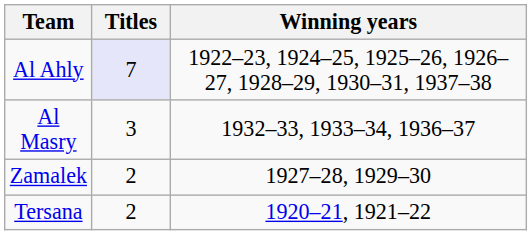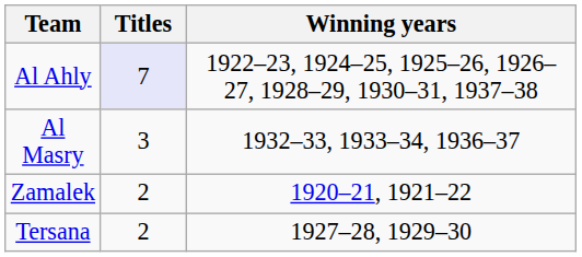 <table class="wikitable" style="text-align:center;" width=30%>
 <tr>
 <th style="width:15%;">Team</th>
 <th style="width:15%;">Titles</th>
 <th style="width:500%;">Winning years</th>
 </tr>
 <tr>
 <td><a href='#'>Al Ahly</a></td>
 <td style="background: lavender;">7</td>
 <td>1922–23, 1924–25, 1925–26, 1926–27, 1928–29, 1930–31, 1937–38</td>
 </tr>
 <tr>
 <td><a href='#'>Al Masry</a></td>
 <td>3</td>
 <td>1932–33, 1933–34, 1936–37</td>
 </tr>
 <tr>
 <td><a href='#'>Zamalek</a></td>
 <td>2</td>
-<td>1927–28, 1929–30</td>
+<td><a href='#'>1920–21</a>, 1921–22</td>
 </tr>
 <tr>
 <td><a href='#'>Tersana</a></td>
 <td>2</td>
-<td><a href='#'>1920–21</a>, 1921–22</td>
+<td>1927–28, 1929–30</td>
 </tr>
 </table>
